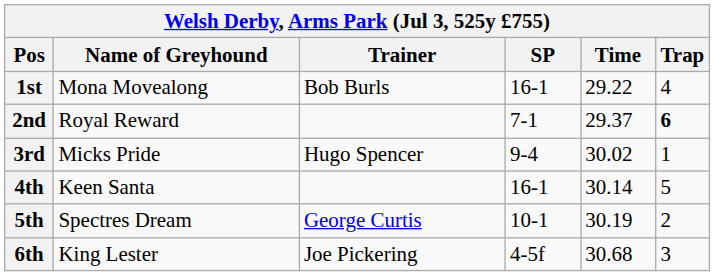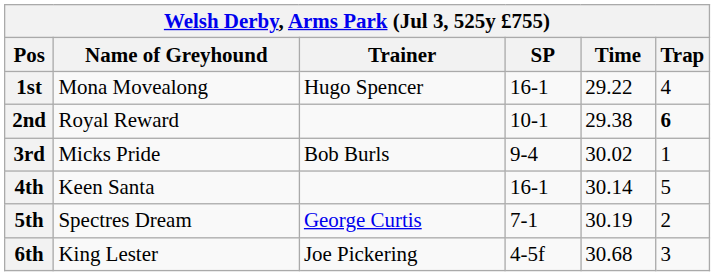 <table class="wikitable">
 <tr>
 <th colspan="6"><a href='#'>Welsh Derby</a>, <a href='#'>Arms Park</a> (Jul 3, 525y £755)</th>
 </tr>
 <tr>
 <th width=30>Pos</th>
 <th width=180>Name of Greyhound</th>
 <th width=150>Trainer</th>
 <th width=50>SP</th>
 <th width=50>Time</th>
 <th width=30>Trap</th>
 </tr>
 <tr>
 <th>1st</th>
 <td>Mona Movealong</td>
-<td>Bob Burls</td>
+<td>Hugo Spencer</td>
 <td>16-1</td>
 <td>29.22</td>
 <td>4</td>
 </tr>
 <tr>
 <th>2nd</th>
 <td>Royal Reward</td>
 <td></td>
-<td>7-1</td>
-<td>29.37</td>
+<td>10-1</td>
+<td>29.38</td>
 <td><strong>6</strong></td>
 </tr>
 <tr>
 <th>3rd</th>
 <td>Micks Pride</td>
-<td>Hugo Spencer</td>
+<td>Bob Burls</td>
 <td>9-4</td>
 <td>30.02</td>
 <td>1</td>
 </tr>
 <tr>
 <th>4th</th>
 <td>Keen Santa</td>
 <td></td>
 <td>16-1</td>
 <td>30.14</td>
 <td>5</td>
 </tr>
 <tr>
 <th>5th</th>
 <td>Spectres Dream</td>
 <td><a href='#'>George Curtis</a></td>
-<td>10-1</td>
+<td>7-1</td>
 <td>30.19</td>
 <td>2</td>
 </tr>
 <tr>
 <th>6th</th>
 <td>King Lester</td>
 <td>Joe Pickering</td>
 <td>4-5f</td>
 <td>30.68</td>
 <td>3</td>
 </tr>
 </table>
